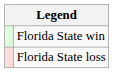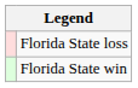 <table class="wikitable" style="font-size:90%">
 <tr>
 <th colspan="2">Legend</th>
 </tr>
 <tr>
+<td bgcolor=ffdddd> </td>
+<td>Florida State loss</td>
+</tr>
+<tr>
 <td bgcolor=ddffdd> </td>
 <td>Florida State win</td>
 </tr>
-<tr>
-<td bgcolor=ffdddd> </td>
-<td>Florida State loss</td>
-</tr>
 </table>
